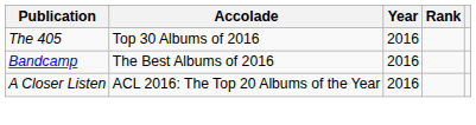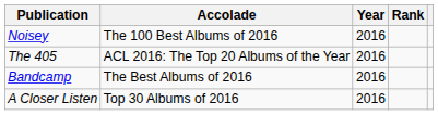 <table class="sortable wikitable">
 <tr>
 <th>Publication</th>
 <th>Accolade</th>
 <th>Year</th>
 <th>Rank</th>
 <th class="unsortable"></th>
 </tr>
 <tr>
+<td><em><a href='#'>Noisey</a></em></td>
+<td>The 100 Best Albums of 2016</td>
+<td>2016</td>
+<td></td>
+<td></td>
+</tr>
+<tr>
 <td><em>The 405</em></td>
-<td>Top 30 Albums of 2016</td>
+<td>ACL 2016: The Top 20 Albums of the Year</td>
 <td>2016</td>
 <td></td>
 <td></td>
 </tr>
 <tr>
 <td><em><a href='#'>Bandcamp</a></em></td>
 <td>The Best Albums of 2016</td>
 <td>2016</td>
 <td></td>
 <td></td>
 </tr>
 <tr>
 <td><em>A Closer Listen</em></td>
-<td>ACL 2016: The Top 20 Albums of the Year</td>
+<td>Top 30 Albums of 2016</td>
 <td>2016</td>
 <td></td>
 <td></td>
 </tr>
 </table>
